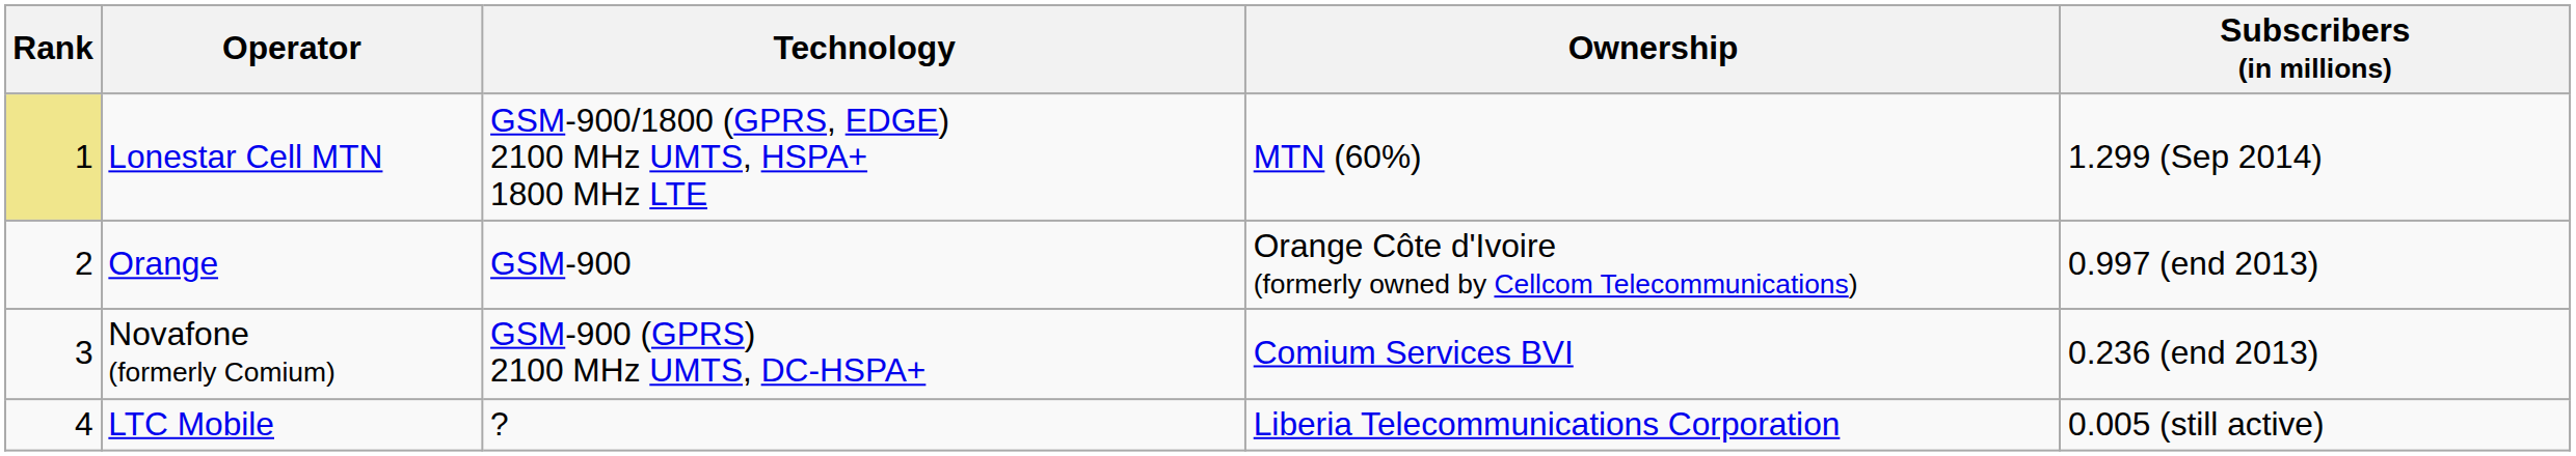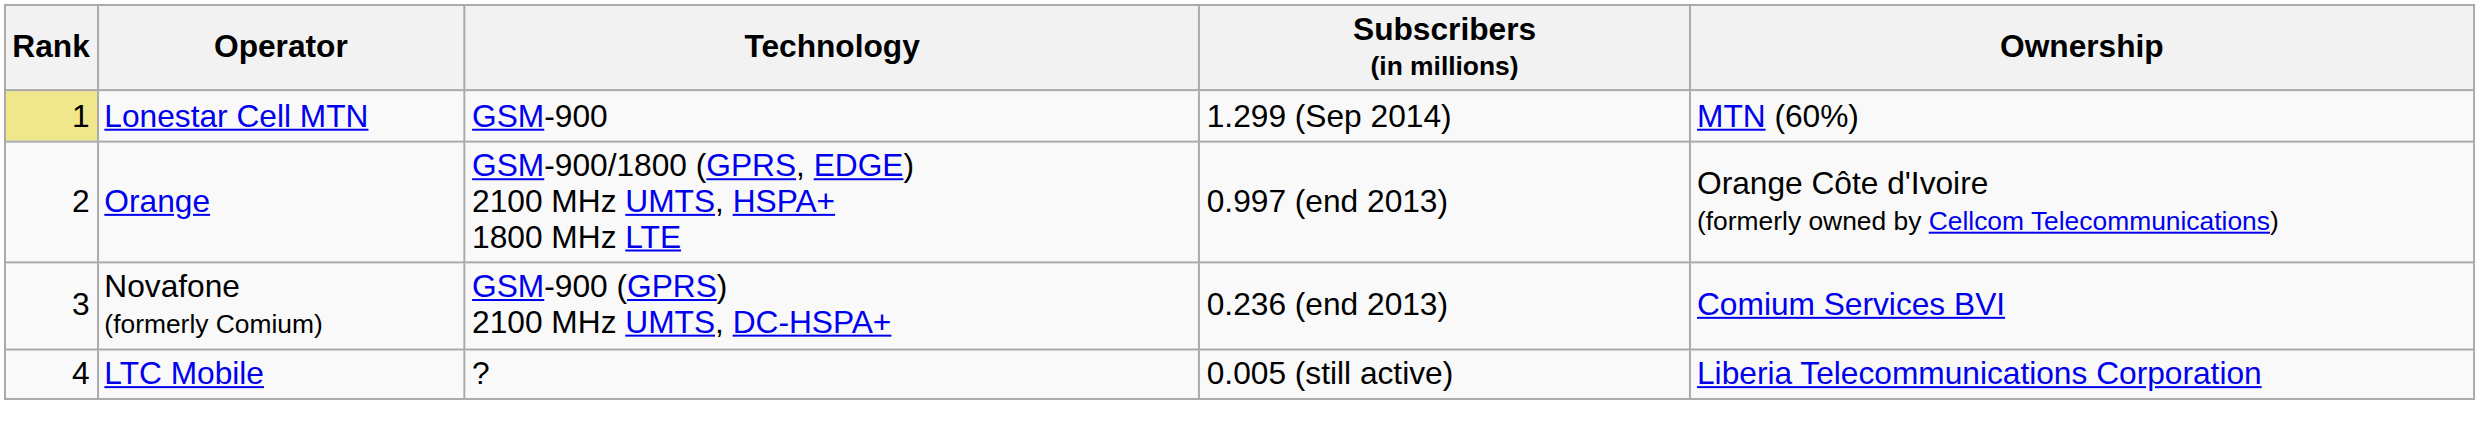 <table class="wikitable">
 <tr>
 <th style="width:3%;">Rank</th>
 <th style="width:15%;">Operator</th>
 <th style="width:30%;">Technology</th>
+<th style="width:20%;">Subscribers<br><small>(in millions)</small></th>
 <th style="width:32%;">Ownership</th>
-<th style="width:20%;">Subscribers<br><small>(in millions)</small></th>
 </tr>
 <tr>
 <td align=right style="background: khaki;">1</td>
 <td><a href='#'>Lonestar Cell MTN</a></td>
-<td><a href='#'>GSM</a>-900/1800 (<a href='#'>GPRS</a>, <a href='#'>EDGE</a>)<br>2100 MHz <a href='#'>UMTS</a>, <a href='#'>HSPA+</a><br>1800 MHz <a href='#'>LTE</a></td>
+<td><a href='#'>GSM</a>-900</td>
+<td>1.299 (Sep 2014)</td>
 <td><a href='#'>MTN</a> (60%)</td>
-<td>1.299 (Sep 2014)</td>
 </tr>
 <tr>
 <td align=right>2</td>
 <td><a href='#'>Orange</a></td>
-<td><a href='#'>GSM</a>-900</td>
+<td><a href='#'>GSM</a>-900/1800 (<a href='#'>GPRS</a>, <a href='#'>EDGE</a>)<br>2100 MHz <a href='#'>UMTS</a>, <a href='#'>HSPA+</a><br>1800 MHz <a href='#'>LTE</a></td>
+<td>0.997 (end 2013)</td>
 <td>Orange Côte d'Ivoire <br><small>(formerly owned by <a href='#'>Cellcom Telecommunications</a>)</small></td>
-<td>0.997 (end 2013)</td>
 </tr>
 <tr>
 <td align=right>3</td>
 <td>Novafone<br><small>(formerly Comium)</small></td>
 <td><a href='#'>GSM</a>-900 (<a href='#'>GPRS</a>)<br>2100 MHz <a href='#'>UMTS</a>, <a href='#'>DC-HSPA+</a></td>
+<td>0.236 (end 2013)</td>
 <td><a href='#'>Comium Services BVI</a></td>
-<td>0.236 (end 2013)</td>
 </tr>
 <tr>
 <td align=right>4</td>
 <td><a href='#'>LTC Mobile</a></td>
 <td>?</td>
+<td>0.005 (still active)</td>
 <td><a href='#'>Liberia Telecommunications Corporation</a></td>
-<td>0.005 (still active)</td>
 </tr>
 </table>
